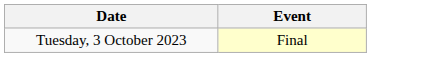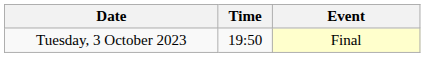 <table class = "wikitable" style="text-align:center;">
 <tr>
 <th width=220>Date</th>
+<th width=50>Time</th>
 <th width=150>Event</th>
 </tr>
 <tr>
 <td>Tuesday, 3 October 2023</td>
+<td>19:50</td>
 <td bgcolor=ffffcc>Final</td>
 </tr>
 </table>
